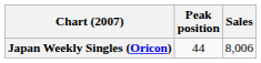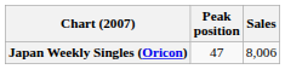 <table class="wikitable sortable plainrowheaders" style="text-align:center;">
 <tr>
 <th scope="col">Chart (2007)</th>
 <th scope="col">Peak<br>position</th>
 <th scope="col">Sales</th>
 </tr>
 <tr>
 <th scope="row">Japan Weekly Singles (<a href='#'>Oricon</a>)</th>
-<td style="text-align:center;">44</td>
+<td style="text-align:center;">47</td>
 <td style="text-align:left;">8,006</td>
 </tr>
 </table>
